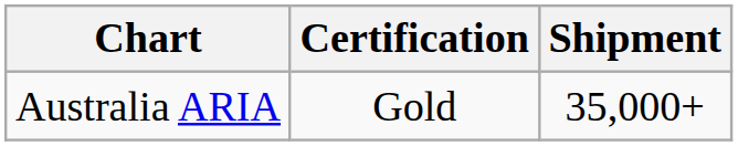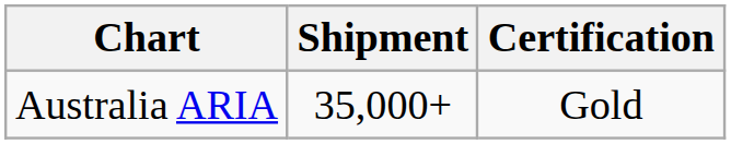 <table class="wikitable">
 <tr>
 <th align="left">Chart</th>
+<th align="left">Shipment</th>
 <th align="left">Certification</th>
-<th align="left">Shipment</th>
 </tr>
 <tr>
 <td align="left">Australia <a href='#'>ARIA</a></td>
+<td align="center">35,000+</td>
 <td align="center">Gold</td>
-<td align="center">35,000+</td>
 </tr>
 </table>
